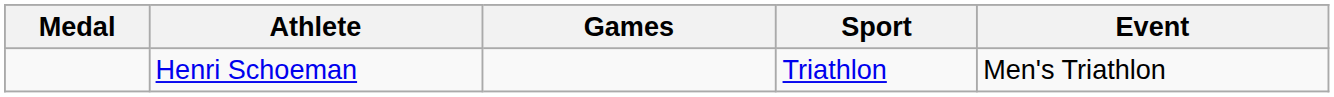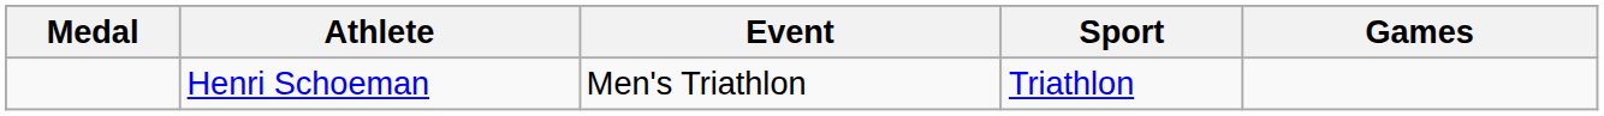 <table class="wikitable sortable" style="font-size:90%">
 <tr>
 <th width="70">Medal</th>
 <th width="170">Athlete</th>
+<th width="180">Event</th>
+<th width="100">Sport</th>
 <th width="150">Games</th>
-<th width="100">Sport</th>
-<th width="180">Event</th>
 </tr>
 <tr>
 <td></td>
 <td> <a href='#'>Henri Schoeman</a></td>
+<td>Men's Triathlon</td>
+<td> <a href='#'>Triathlon</a></td>
 <td></td>
-<td> <a href='#'>Triathlon</a></td>
-<td>Men's Triathlon</td>
 </tr>
 </table>
